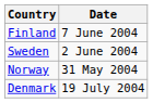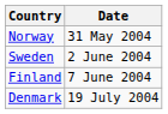 <table class="wikitable">
 <tr>
 <th>Country</th>
 <th>Date</th>
 </tr>
 <tr>
-<td><a href='#'>Finland</a></td>
-<td>7 June 2004</td>
+<td><a href='#'>Norway</a></td>
+<td>31 May 2004</td>
 </tr>
 <tr>
 <td><a href='#'>Sweden</a></td>
 <td>2 June 2004</td>
 </tr>
 <tr>
-<td><a href='#'>Norway</a></td>
-<td>31 May 2004</td>
+<td><a href='#'>Finland</a></td>
+<td>7 June 2004</td>
 </tr>
 <tr>
 <td><a href='#'>Denmark</a></td>
 <td>19 July 2004</td>
 </tr>
 </table>
